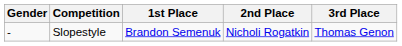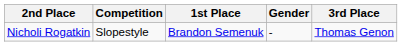 <table class="wikitable">
 <tr>
-<th>Gender</th>
+<th>2nd Place</th>
 <th>Competition</th>
 <th>1st Place</th>
-<th>2nd Place</th>
+<th>Gender</th>
 <th>3rd Place</th>
 </tr>
 <tr>
-<td>-</td>
+<td><a href='#'>Nicholi Rogatkin</a></td>
 <td>Slopestyle</td>
 <td><a href='#'>Brandon Semenuk</a></td>
-<td><a href='#'>Nicholi Rogatkin</a></td>
+<td>-</td>
 <td><a href='#'>Thomas Genon</a></td>
 </tr>
 </table>
